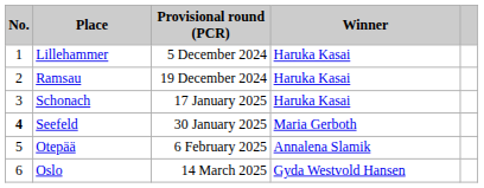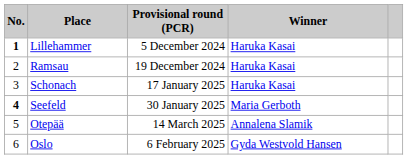 <table class="wikitable plainrowheaders" style="background:#fff; font-size:86%; line-height:16px; border:grey solid 1px; border-collapse:collapse;">
 <tr style="background:#ccc; text-align:center;">
 <th style="background-color: #ccc;" width=20>No.</th>
 <th style="background-color: #ccc;" width=110>Place</th>
 <th style="background-color: #ccc;" width=110>Provisional round (PCR)</th>
 <th style="background-color: #ccc;" width=180>Winner</th>
 <th scope="col" style="background:#ccc; width:10px;"></th>
 </tr>
 <tr>
-<td align="center">1</td>
+<td align="center"><strong>1</strong></td>
 <td> <a href='#'>Lillehammer</a></td>
 <td align="right">5 December 2024</td>
 <td> <a href='#'>Haruka Kasai</a></td>
 <td></td>
 </tr>
 <tr>
 <td align="center">2</td>
 <td> <a href='#'>Ramsau</a></td>
 <td align="right">19 December 2024</td>
 <td> <a href='#'>Haruka Kasai</a></td>
 <td></td>
 </tr>
 <tr>
 <td align="center">3</td>
 <td> <a href='#'>Schonach</a></td>
 <td align="right">17 January 2025</td>
 <td> <a href='#'>Haruka Kasai</a></td>
 <td></td>
 </tr>
 <tr>
 <td align="center"><strong>4</strong></td>
 <td> <a href='#'>Seefeld</a></td>
 <td align="right">30 January 2025</td>
 <td> <a href='#'>Maria Gerboth</a></td>
 <td></td>
 </tr>
 <tr>
 <td align="center">5</td>
 <td> <a href='#'>Otepää</a></td>
-<td align="right">6 February 2025</td>
+<td align="right">14 March 2025</td>
 <td> <a href='#'>Annalena Slamik</a></td>
 <td></td>
 </tr>
 <tr>
 <td align="center">6</td>
 <td> <a href='#'>Oslo</a></td>
-<td align="right">14 March 2025</td>
+<td align="right">6 February 2025</td>
 <td> <a href='#'>Gyda Westvold Hansen</a></td>
 <td></td>
 </tr>
 </table>
